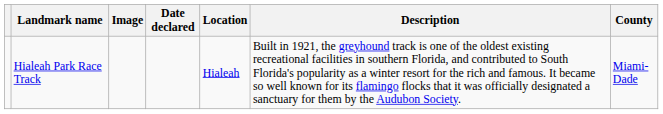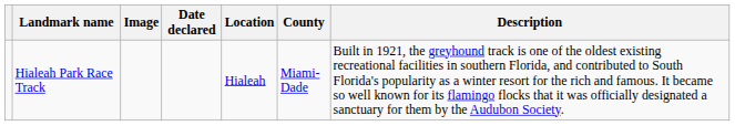 <table class="wikitable sortable" style="width:100%">
 <tr>
 <th scope="col" class="unsortable" width="1%"></th>
 <th scope="col" width="15%" class="unsortable">Landmark name</th>
 <th scope="col" class="unsortable">Image</th>
 <th scope="col" date class="unsortable">Date declared</th>
 <th scope="col" class="unsortable">Location</th>
+<th scope="col" class="unsortable">County</th>
 <th scope="col" class="unsortable">Description</th>
-<th scope="col" class="unsortable">County</th>
 </tr>
 <tr>
 <td></td>
 <td><a href='#'>Hialeah Park Race Track</a></td>
 <td></td>
 <td></td>
 <td><a href='#'>Hialeah</a><br><small></small></td>
+<td><a href='#'>Miami-Dade</a></td>
 <td>Built in 1921, the <a href='#'>greyhound</a> track is one of the oldest existing recreational facilities in southern Florida, and contributed to South Florida's popularity as a winter resort for the rich and famous. It became so well known for its <a href='#'>flamingo</a> flocks that it was officially designated a sanctuary for them by the <a href='#'>Audubon Society</a>.</td>
-<td><a href='#'>Miami-Dade</a></td>
 </tr>
 </table>
